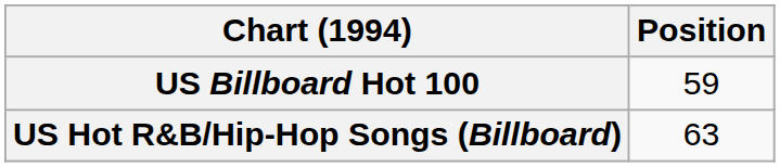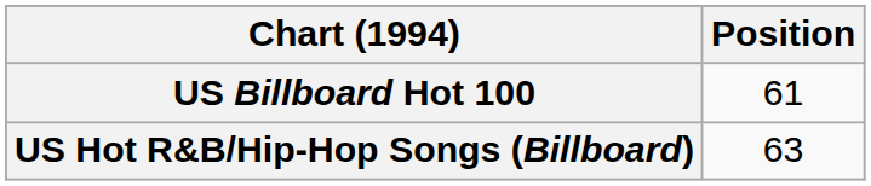 <table class="wikitable plainrowheaders" style="text-align:center">
 <tr>
 <th scope="col">Chart (1994)</th>
 <th scope="col">Position</th>
 </tr>
 <tr>
 <th scope="row">US <em>Billboard</em> Hot 100</th>
-<td>59</td>
+<td>61</td>
 </tr>
 <tr>
 <th scope="row">US Hot R&B/Hip-Hop Songs (<em>Billboard</em>)</th>
 <td>63</td>
 </tr>
 </table>
